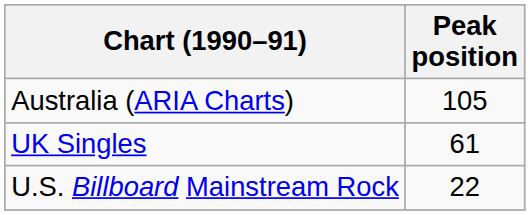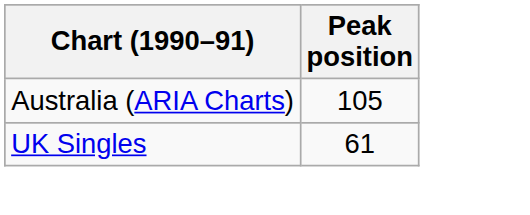 <table class="wikitable sortable">
 <tr>
 <th>Chart (1990–91)</th>
 <th>Peak<br>position</th>
 </tr>
 <tr>
 <td>Australia (<a href='#'>ARIA Charts</a>)</td>
 <td align="center">105</td>
 </tr>
 <tr>
 <td><a href='#'>UK Singles</a></td>
 <td align="center">61</td>
 </tr>
-<tr>
-<td>U.S. <em><a href='#'>Billboard</a></em> <a href='#'>Mainstream Rock</a></td>
-<td align=center>22</td>
-</tr>
 </table>
